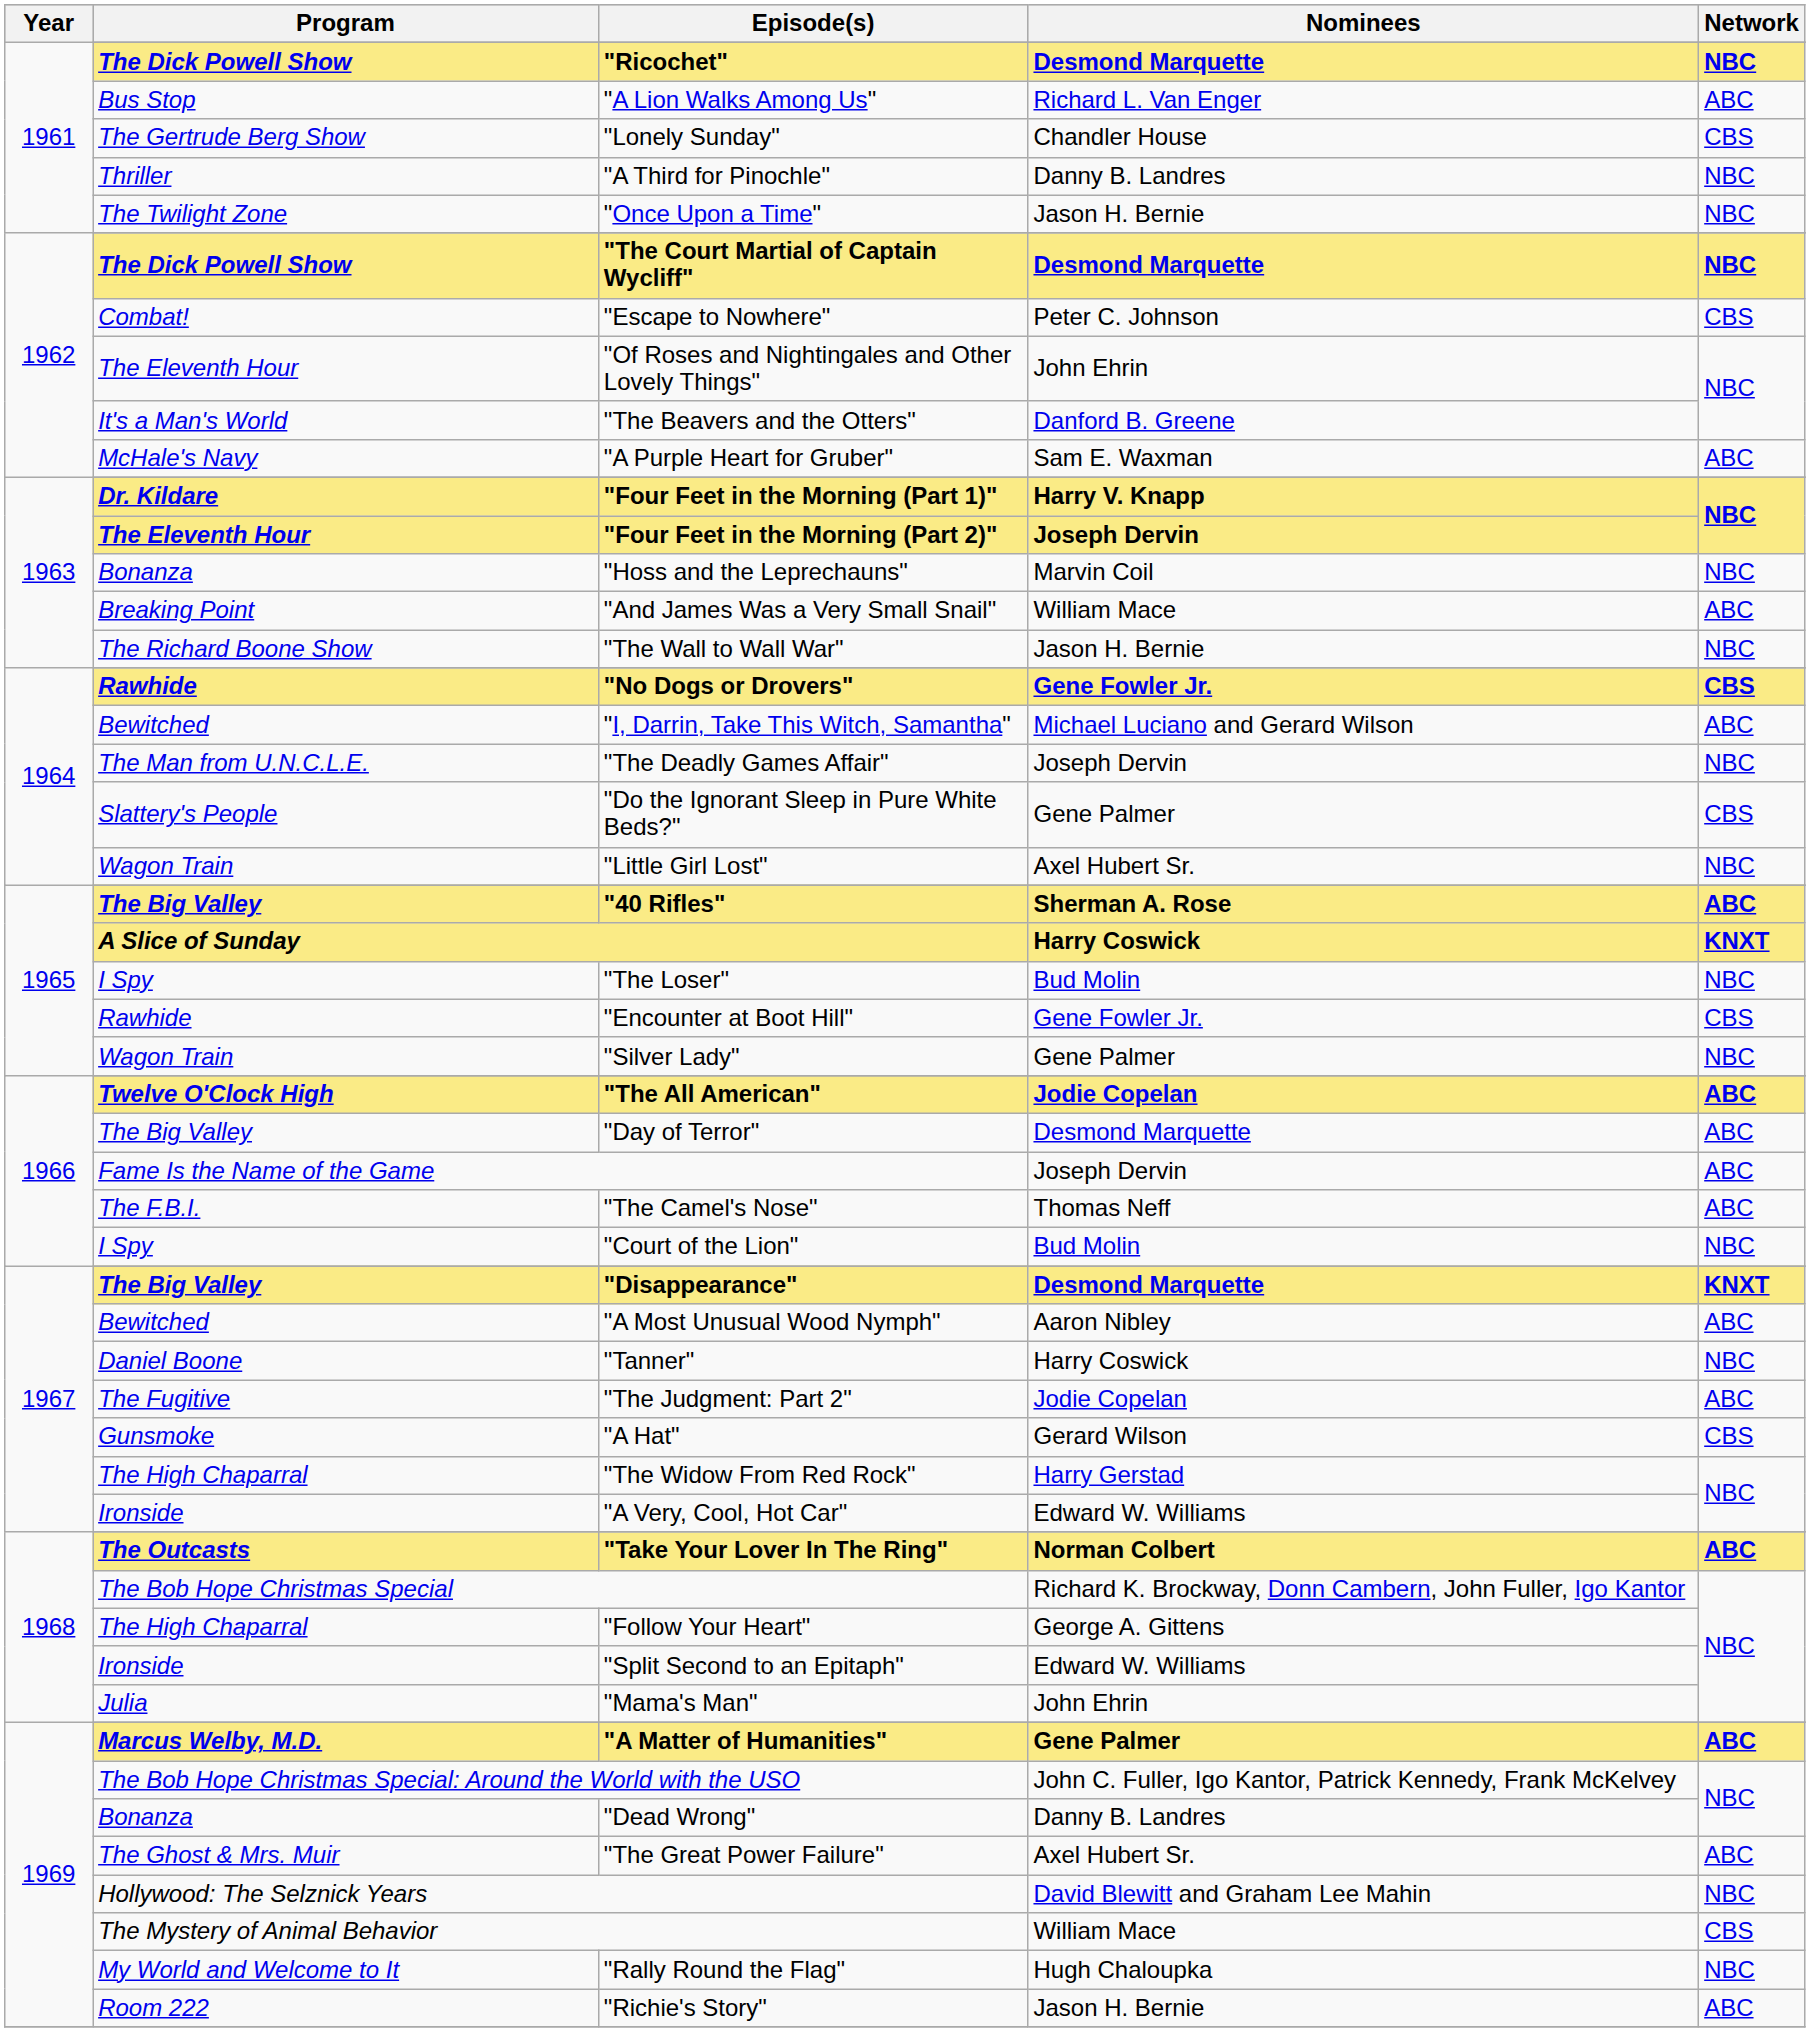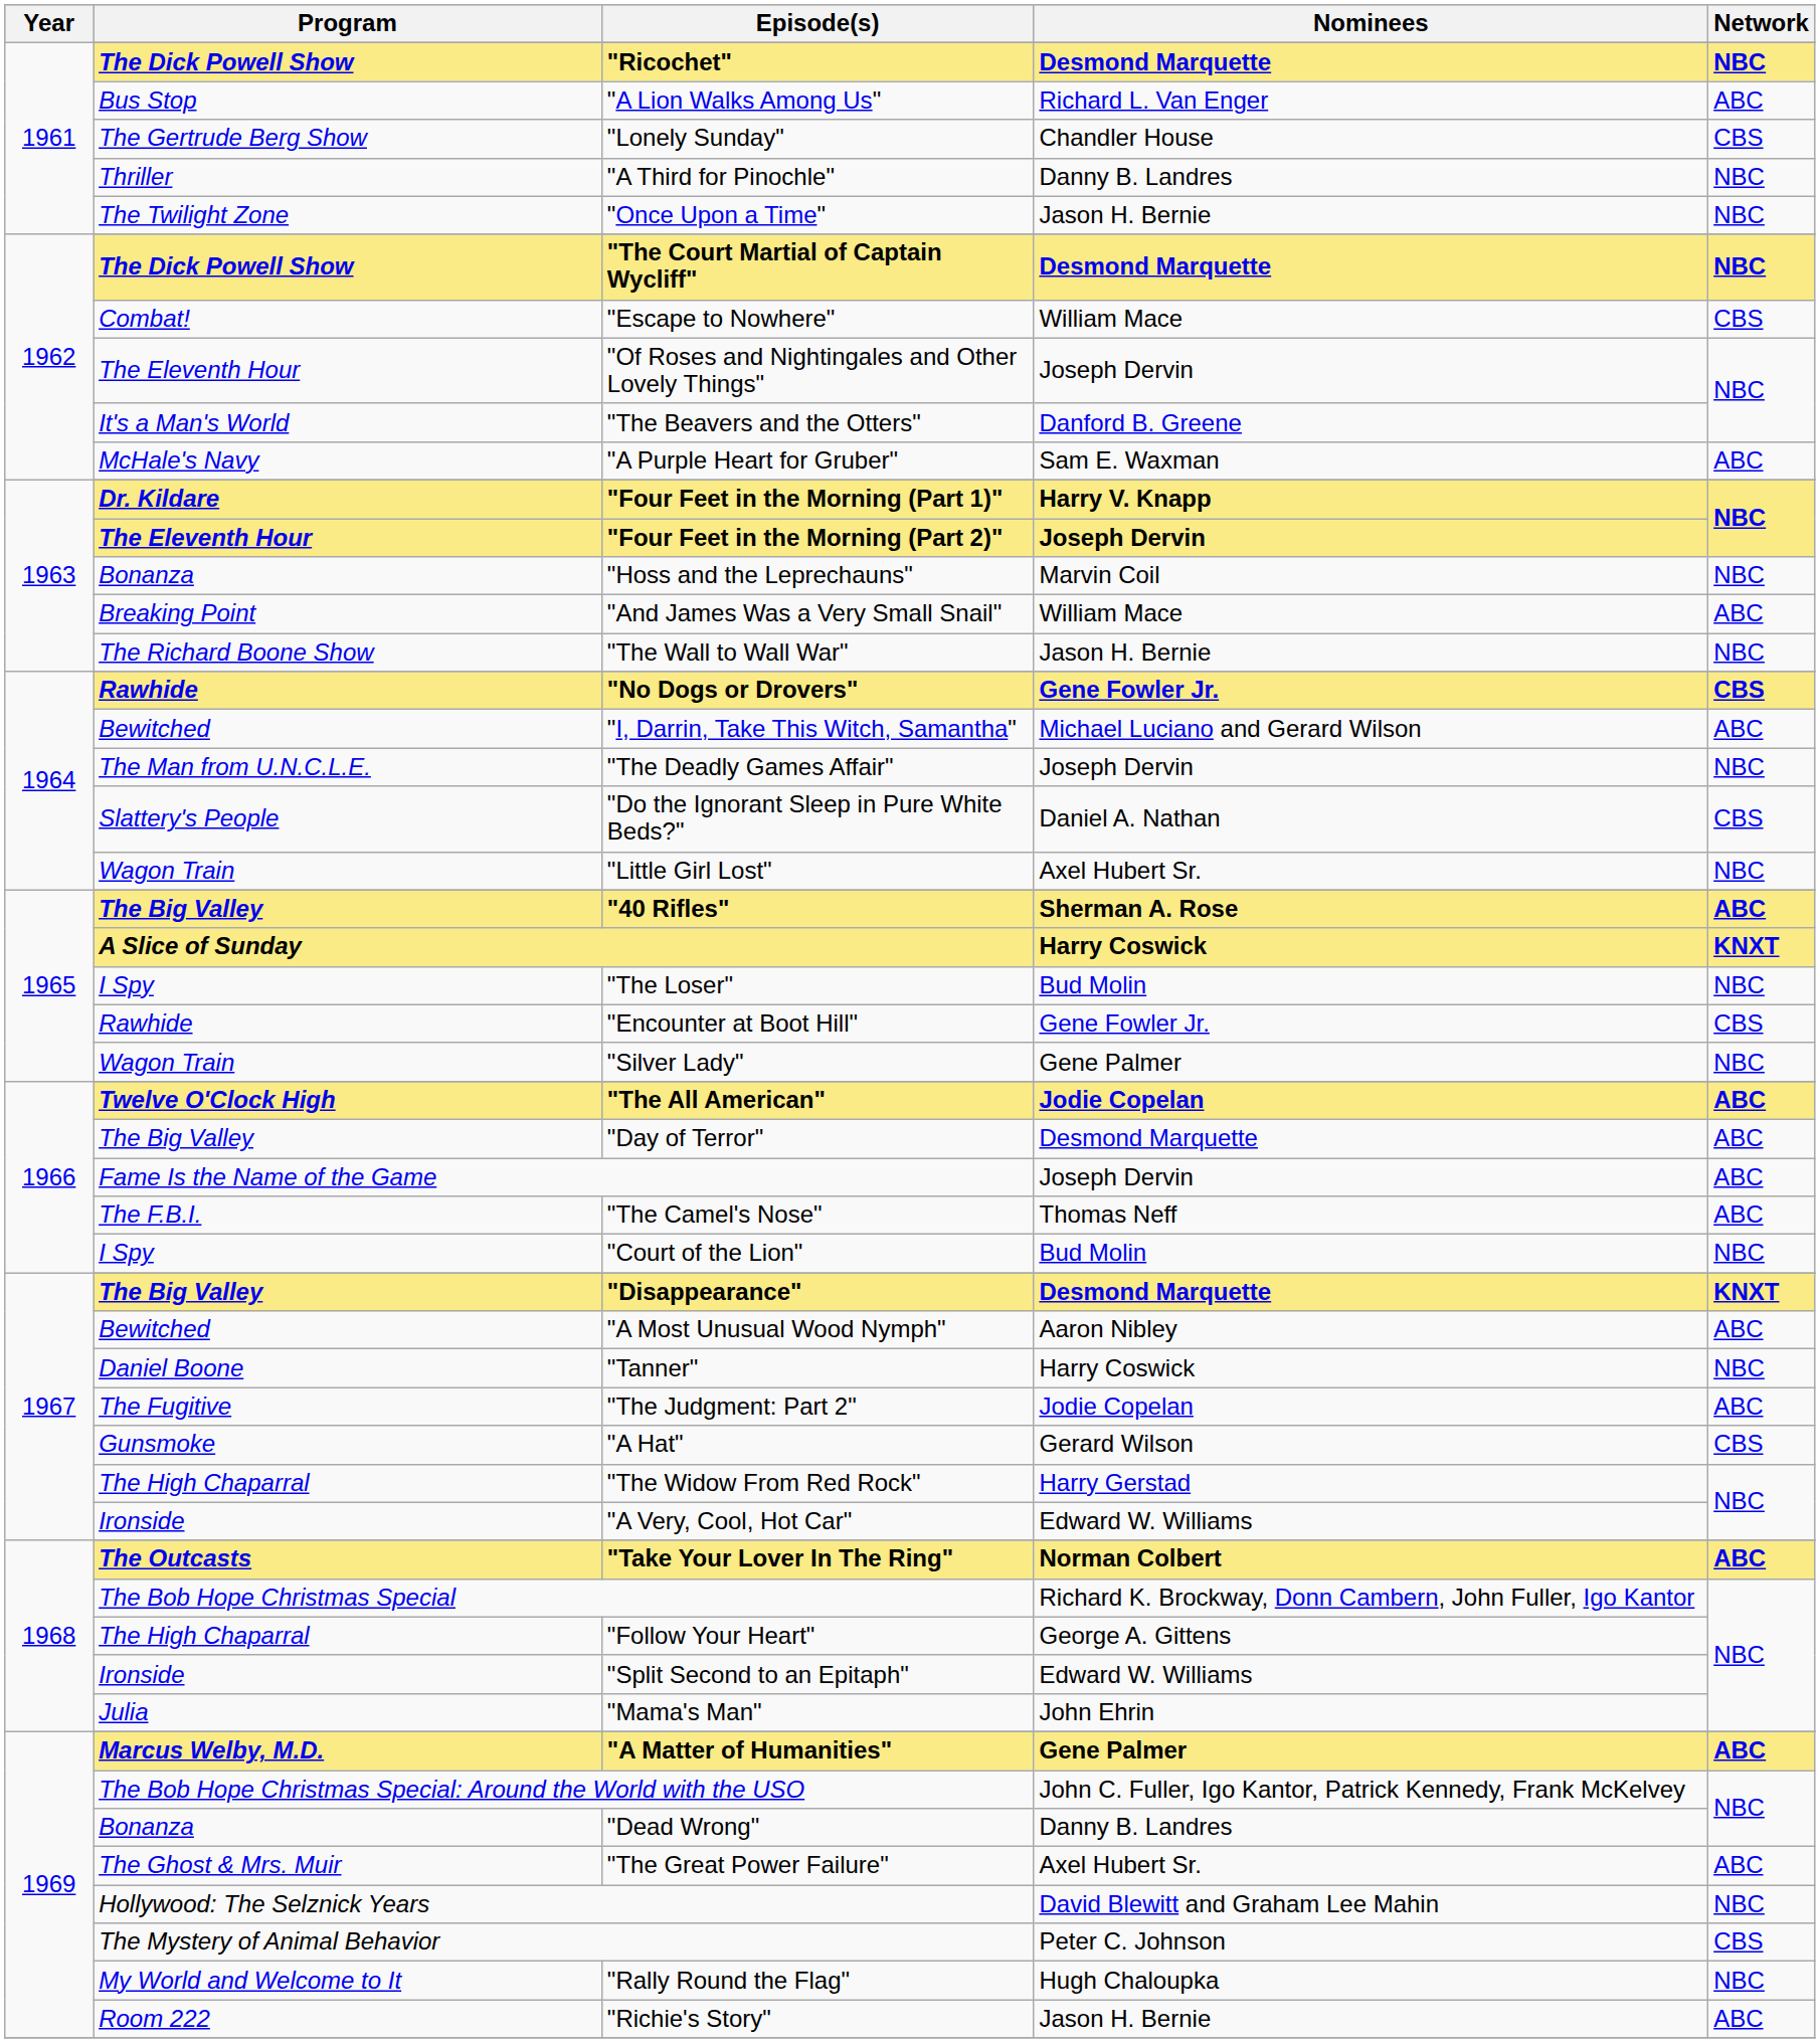 <table class="wikitable" style="width:95%">
 <tr bgcolor="#bebebe">
 <th width="5%">Year</th>
 <th width="30%">Program</th>
 <th width="25%">Episode(s)</th>
 <th width="40%">Nominees</th>
 <th width="10%">Network</th>
 </tr>
 <tr>
 <td rowspan=6 style="text-align:center"><a href='#'>1961</a><br></td>
 </tr>
 <tr style="background:#FAEB86">
 <td><strong><em><a href='#'>The Dick Powell Show</a></em></strong></td>
 <td><strong>"Ricochet"</strong></td>
 <td><strong><a href='#'>Desmond Marquette</a></strong></td>
 <td><strong><a href='#'>NBC</a></strong></td>
 </tr>
 <tr>
 <td><em><a href='#'>Bus Stop</a></em></td>
 <td>"<a href='#'>A Lion Walks Among Us</a>"</td>
 <td><a href='#'>Richard L. Van Enger</a></td>
 <td><a href='#'>ABC</a></td>
 </tr>
 <tr>
 <td><em><a href='#'>The Gertrude Berg Show</a></em></td>
 <td>"Lonely Sunday"</td>
 <td>Chandler House</td>
 <td><a href='#'>CBS</a></td>
 </tr>
 <tr>
 <td><em><a href='#'>Thriller</a></em></td>
 <td>"A Third for Pinochle"</td>
 <td>Danny B. Landres</td>
 <td><a href='#'>NBC</a></td>
 </tr>
 <tr>
 <td><em><a href='#'>The Twilight Zone</a></em></td>
 <td>"<a href='#'>Once Upon a Time</a>"</td>
 <td>Jason H. Bernie</td>
 <td><a href='#'>NBC</a></td>
 </tr>
 <tr>
 <td rowspan=6 style="text-align:center"><a href='#'>1962</a><br></td>
 </tr>
 <tr style="background:#FAEB86">
 <td><strong><em><a href='#'>The Dick Powell Show</a></em></strong></td>
 <td><strong>"The Court Martial of Captain Wycliff"</strong></td>
 <td><strong><a href='#'>Desmond Marquette</a></strong></td>
 <td><strong><a href='#'>NBC</a></strong></td>
 </tr>
 <tr>
 <td><em><a href='#'>Combat!</a></em></td>
 <td>"Escape to Nowhere"</td>
-<td>Peter C. Johnson</td>
+<td>William Mace</td>
 <td><a href='#'>CBS</a></td>
 </tr>
 <tr>
 <td><em><a href='#'>The Eleventh Hour</a></em></td>
 <td>"Of Roses and Nightingales and Other Lovely Things"</td>
-<td>John Ehrin</td>
+<td>Joseph Dervin</td>
 <td rowspan="2"><a href='#'>NBC</a></td>
 </tr>
 <tr>
 <td><em><a href='#'>It's a Man's World</a></em></td>
 <td>"The Beavers and the Otters"</td>
 <td><a href='#'>Danford B. Greene</a></td>
 </tr>
 <tr>
 <td><em><a href='#'>McHale's Navy</a></em></td>
 <td>"A Purple Heart for Gruber"</td>
 <td>Sam E. Waxman</td>
 <td><a href='#'>ABC</a></td>
 </tr>
 <tr>
 <td rowspan=6 style="text-align:center"><a href='#'>1963</a><br></td>
 </tr>
 <tr style="background:#FAEB86">
 <td><strong><em><a href='#'>Dr. Kildare</a></em></strong></td>
 <td><strong>"Four Feet in the Morning (Part 1)"</strong></td>
 <td><strong>Harry V. Knapp</strong></td>
 <td rowspan="2"><strong><a href='#'>NBC</a></strong></td>
 </tr>
 <tr style="background:#FAEB86">
 <td><strong><em><a href='#'>The Eleventh Hour</a></em></strong></td>
 <td><strong>"Four Feet in the Morning (Part 2)"</strong></td>
 <td><strong>Joseph Dervin</strong></td>
 </tr>
 <tr>
 <td><em><a href='#'>Bonanza</a></em></td>
 <td>"Hoss and the Leprechauns"</td>
 <td>Marvin Coil</td>
 <td><a href='#'>NBC</a></td>
 </tr>
 <tr>
 <td><em><a href='#'>Breaking Point</a></em></td>
 <td>"And James Was a Very Small Snail"</td>
 <td>William Mace</td>
 <td><a href='#'>ABC</a></td>
 </tr>
 <tr>
 <td><em><a href='#'>The Richard Boone Show</a></em></td>
 <td>"The Wall to Wall War"</td>
 <td>Jason H. Bernie</td>
 <td><a href='#'>NBC</a></td>
 </tr>
 <tr>
 <td rowspan=6 style="text-align:center"><a href='#'>1964</a><br></td>
 </tr>
 <tr style="background:#FAEB86">
 <td><strong><em><a href='#'>Rawhide</a></em></strong></td>
 <td><strong>"No Dogs or Drovers"</strong></td>
 <td><strong><a href='#'>Gene Fowler Jr.</a></strong></td>
 <td><strong><a href='#'>CBS</a></strong></td>
 </tr>
 <tr>
 <td><em><a href='#'>Bewitched</a></em></td>
 <td>"<a href='#'>I, Darrin, Take This Witch, Samantha</a>"</td>
 <td><a href='#'>Michael Luciano</a> and Gerard Wilson</td>
 <td><a href='#'>ABC</a></td>
 </tr>
 <tr>
 <td><em><a href='#'>The Man from U.N.C.L.E.</a></em></td>
 <td>"The Deadly Games Affair"</td>
 <td>Joseph Dervin</td>
 <td><a href='#'>NBC</a></td>
 </tr>
 <tr>
 <td><em><a href='#'>Slattery's People</a></em></td>
 <td>"Do the Ignorant Sleep in Pure White Beds?"</td>
-<td>Gene Palmer</td>
+<td>Daniel A. Nathan</td>
 <td><a href='#'>CBS</a></td>
 </tr>
 <tr>
 <td><em><a href='#'>Wagon Train</a></em></td>
 <td>"Little Girl Lost"</td>
 <td>Axel Hubert Sr.</td>
 <td><a href='#'>NBC</a></td>
 </tr>
 <tr>
 <td rowspan=6 style="text-align:center"><a href='#'>1965</a><br></td>
 </tr>
 <tr style="background:#FAEB86">
 <td><strong><em><a href='#'>The Big Valley</a></em></strong></td>
 <td><strong>"40 Rifles"</strong></td>
 <td><strong>Sherman A. Rose</strong></td>
 <td><strong><a href='#'>ABC</a></strong></td>
 </tr>
 <tr style="background:#FAEB86">
 <td colspan="2"><strong><em>A Slice of Sunday</em></strong></td>
 <td><strong>Harry Coswick</strong></td>
 <td><strong><a href='#'>KNXT</a></strong></td>
 </tr>
 <tr>
 <td><em><a href='#'>I Spy</a></em></td>
 <td>"The Loser"</td>
 <td><a href='#'>Bud Molin</a></td>
 <td><a href='#'>NBC</a></td>
 </tr>
 <tr>
 <td><em><a href='#'>Rawhide</a></em></td>
 <td>"Encounter at Boot Hill"</td>
 <td><a href='#'>Gene Fowler Jr.</a></td>
 <td><a href='#'>CBS</a></td>
 </tr>
 <tr>
 <td><em><a href='#'>Wagon Train</a></em></td>
 <td>"Silver Lady"</td>
 <td>Gene Palmer</td>
 <td><a href='#'>NBC</a></td>
 </tr>
 <tr>
 <td rowspan=6 style="text-align:center"><a href='#'>1966</a><br></td>
 </tr>
 <tr style="background:#FAEB86">
 <td><strong><em><a href='#'>Twelve O'Clock High</a></em></strong></td>
 <td><strong>"The All American"</strong></td>
 <td><strong><a href='#'>Jodie Copelan</a></strong></td>
 <td><strong><a href='#'>ABC</a></strong></td>
 </tr>
 <tr>
 <td><em><a href='#'>The Big Valley</a></em></td>
 <td>"Day of Terror"</td>
 <td><a href='#'>Desmond Marquette</a></td>
 <td><a href='#'>ABC</a></td>
 </tr>
 <tr>
 <td colspan="2"><em><a href='#'>Fame Is the Name of the Game</a></em></td>
 <td>Joseph Dervin</td>
 <td><a href='#'>ABC</a></td>
 </tr>
 <tr>
 <td><em><a href='#'>The F.B.I.</a></em></td>
 <td>"The Camel's Nose"</td>
 <td>Thomas Neff</td>
 <td><a href='#'>ABC</a></td>
 </tr>
 <tr>
 <td><em><a href='#'>I Spy</a></em></td>
 <td>"Court of the Lion"</td>
 <td><a href='#'>Bud Molin</a></td>
 <td><a href='#'>NBC</a></td>
 </tr>
 <tr>
 <td rowspan=8 style="text-align:center"><a href='#'>1967</a><br></td>
 </tr>
 <tr style="background:#FAEB86">
 <td><strong><em><a href='#'>The Big Valley</a></em></strong></td>
 <td><strong>"Disappearance"</strong></td>
 <td><strong><a href='#'>Desmond Marquette</a></strong></td>
 <td><strong><a href='#'>KNXT</a></strong></td>
 </tr>
 <tr>
 <td><em><a href='#'>Bewitched</a></em></td>
 <td>"A Most Unusual Wood Nymph"</td>
 <td>Aaron Nibley</td>
 <td><a href='#'>ABC</a></td>
 </tr>
 <tr>
 <td><em><a href='#'>Daniel Boone</a></em></td>
 <td>"Tanner"</td>
 <td>Harry Coswick</td>
 <td><a href='#'>NBC</a></td>
 </tr>
 <tr>
 <td><em><a href='#'>The Fugitive</a></em></td>
 <td>"The Judgment: Part 2"</td>
 <td><a href='#'>Jodie Copelan</a></td>
 <td><a href='#'>ABC</a></td>
 </tr>
 <tr>
 <td><em><a href='#'>Gunsmoke</a></em></td>
 <td>"A Hat"</td>
 <td>Gerard Wilson</td>
 <td><a href='#'>CBS</a></td>
 </tr>
 <tr>
 <td><em><a href='#'>The High Chaparral</a></em></td>
 <td>"The Widow From Red Rock"</td>
 <td><a href='#'>Harry Gerstad</a></td>
 <td rowspan="2"><a href='#'>NBC</a></td>
 </tr>
 <tr>
 <td><em><a href='#'>Ironside</a></em></td>
 <td>"A Very, Cool, Hot Car"</td>
 <td>Edward W. Williams</td>
 </tr>
 <tr>
 <td rowspan=6 style="text-align:center"><a href='#'>1968</a><br></td>
 </tr>
 <tr style="background:#FAEB86">
 <td><strong><em><a href='#'>The Outcasts</a></em></strong></td>
 <td><strong>"Take Your Lover In The Ring"</strong></td>
 <td><strong>Norman Colbert</strong></td>
 <td><strong><a href='#'>ABC</a></strong></td>
 </tr>
 <tr>
 <td colspan="2"><em><a href='#'>The Bob Hope Christmas Special</a></em></td>
 <td>Richard K. Brockway, <a href='#'>Donn Cambern</a>, John Fuller, <a href='#'>Igo Kantor</a></td>
 <td rowspan="4"><a href='#'>NBC</a></td>
 </tr>
 <tr>
 <td><em><a href='#'>The High Chaparral</a></em></td>
 <td>"Follow Your Heart"</td>
 <td>George A. Gittens</td>
 </tr>
 <tr>
 <td><em><a href='#'>Ironside</a></em></td>
 <td>"Split Second to an Epitaph"</td>
 <td>Edward W. Williams</td>
 </tr>
 <tr>
 <td><em><a href='#'>Julia</a></em></td>
 <td>"Mama's Man"</td>
 <td>John Ehrin</td>
 </tr>
 <tr>
 <td rowspan=9 style="text-align:center"><a href='#'>1969</a><br></td>
 </tr>
 <tr style="background:#FAEB86">
 <td><strong><em><a href='#'>Marcus Welby, M.D.</a></em></strong></td>
 <td><strong>"A Matter of Humanities"</strong></td>
 <td><strong>Gene Palmer</strong></td>
 <td><strong><a href='#'>ABC</a></strong></td>
 </tr>
 <tr>
 <td colspan="2"><em><a href='#'>The Bob Hope Christmas Special: Around the World with the USO</a></em></td>
 <td>John C. Fuller, Igo Kantor, Patrick Kennedy, Frank McKelvey</td>
 <td rowspan="2"><a href='#'>NBC</a></td>
 </tr>
 <tr>
 <td><em><a href='#'>Bonanza</a></em></td>
 <td>"Dead Wrong"</td>
 <td>Danny B. Landres</td>
 </tr>
 <tr>
 <td><em><a href='#'>The Ghost & Mrs. Muir</a></em></td>
 <td>"The Great Power Failure"</td>
 <td>Axel Hubert Sr.</td>
 <td><a href='#'>ABC</a></td>
 </tr>
 <tr>
 <td colspan="2"><em>Hollywood: The Selznick Years</em></td>
 <td><a href='#'>David Blewitt</a> and Graham Lee Mahin</td>
 <td><a href='#'>NBC</a></td>
 </tr>
 <tr>
 <td colspan="2"><em>The Mystery of Animal Behavior</em></td>
-<td>William Mace</td>
+<td>Peter C. Johnson</td>
 <td><a href='#'>CBS</a></td>
 </tr>
 <tr>
 <td><em><a href='#'>My World and Welcome to It</a></em></td>
 <td>"Rally Round the Flag"</td>
 <td>Hugh Chaloupka</td>
 <td><a href='#'>NBC</a></td>
 </tr>
 <tr>
 <td><em><a href='#'>Room 222</a></em></td>
 <td>"Richie's Story"</td>
 <td>Jason H. Bernie</td>
 <td><a href='#'>ABC</a></td>
 </tr>
 <tr>
 </tr>
 </table>
